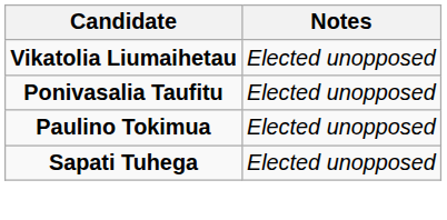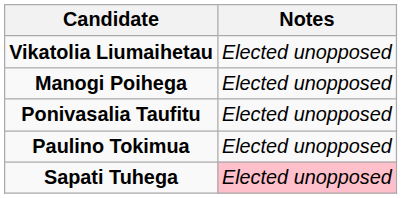 <table class="wikitable centre" style="text-align:center;">
 <tr>
 <th>Candidate</th>
 <th>Notes</th>
 </tr>
 <tr>
 <td><strong>Vikatolia Liumaihetau</strong></td>
+<td><em>Elected unopposed</em></td>
+</tr>
+<tr>
+<td><strong>Manogi Poihega</strong></td>
 <td><em>Elected unopposed</em></td>
 </tr>
 <tr>
 <td><strong>Ponivasalia Taufitu</strong></td>
 <td><em>Elected unopposed</em></td>
 </tr>
 <tr>
 <td><strong>Paulino Tokimua</strong></td>
 <td><em>Elected unopposed</em></td>
 </tr>
 <tr>
 <td><strong>Sapati Tuhega</strong></td>
-<td><em>Elected unopposed</em></td>
+<td style="background: pink;"><em>Elected unopposed</em></td>
 </tr>
 </table>
